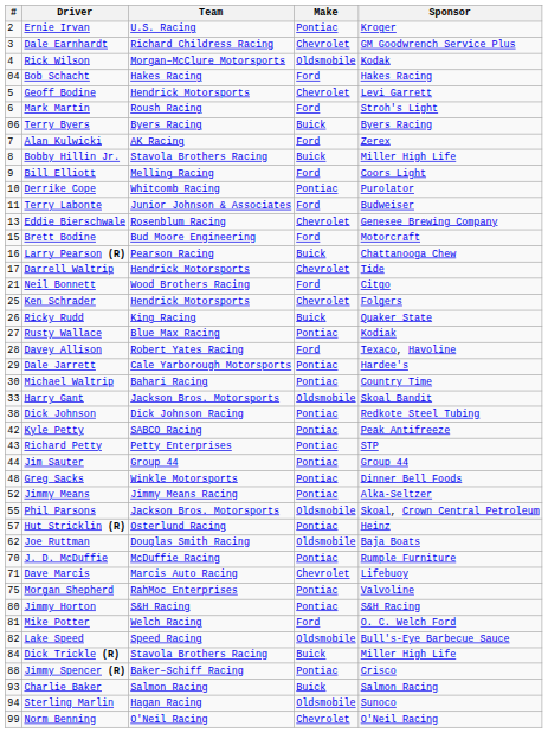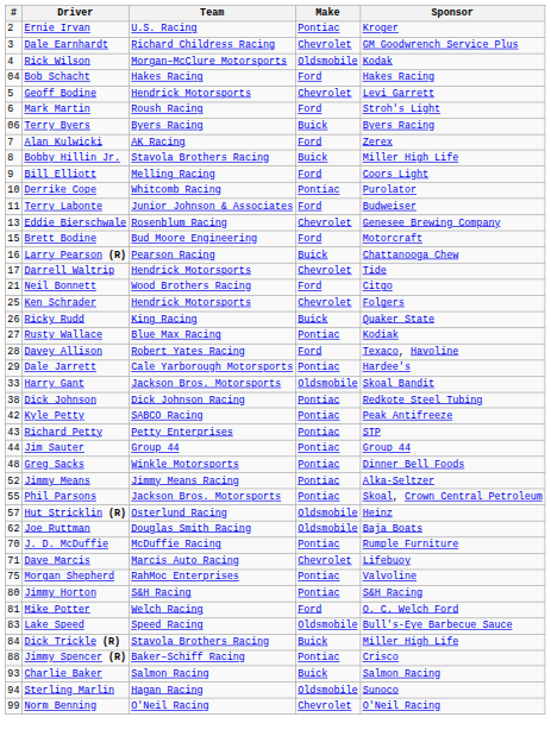 <table class="wikitable" style="font-size:95%">
 <tr>
 <th>#</th>
 <th>Driver</th>
 <th>Team</th>
 <th>Make</th>
 <th>Sponsor</th>
 </tr>
 <tr>
 <td>2</td>
 <td><a href='#'>Ernie Irvan</a></td>
 <td><a href='#'>U.S. Racing</a></td>
 <td><a href='#'>Pontiac</a></td>
 <td><a href='#'>Kroger</a></td>
 </tr>
 <tr>
 <td>3</td>
 <td><a href='#'>Dale Earnhardt</a></td>
 <td><a href='#'>Richard Childress Racing</a></td>
 <td><a href='#'>Chevrolet</a></td>
 <td><a href='#'>GM Goodwrench Service Plus</a></td>
 </tr>
 <tr>
 <td>4</td>
 <td><a href='#'>Rick Wilson</a></td>
 <td><a href='#'>Morgan–McClure Motorsports</a></td>
 <td><a href='#'>Oldsmobile</a></td>
 <td><a href='#'>Kodak</a></td>
 </tr>
 <tr>
 <td>04</td>
 <td><a href='#'>Bob Schacht</a></td>
 <td><a href='#'>Hakes Racing</a></td>
 <td><a href='#'>Ford</a></td>
 <td><a href='#'>Hakes Racing</a></td>
 </tr>
 <tr>
 <td>5</td>
 <td><a href='#'>Geoff Bodine</a></td>
 <td><a href='#'>Hendrick Motorsports</a></td>
 <td><a href='#'>Chevrolet</a></td>
 <td><a href='#'>Levi Garrett</a></td>
 </tr>
 <tr>
 <td>6</td>
 <td><a href='#'>Mark Martin</a></td>
 <td><a href='#'>Roush Racing</a></td>
 <td><a href='#'>Ford</a></td>
 <td><a href='#'>Stroh's Light</a></td>
 </tr>
 <tr>
 <td>06</td>
 <td><a href='#'>Terry Byers</a></td>
 <td><a href='#'>Byers Racing</a></td>
 <td><a href='#'>Buick</a></td>
 <td><a href='#'>Byers Racing</a></td>
 </tr>
 <tr>
 <td>7</td>
 <td><a href='#'>Alan Kulwicki</a></td>
 <td><a href='#'>AK Racing</a></td>
 <td><a href='#'>Ford</a></td>
 <td><a href='#'>Zerex</a></td>
 </tr>
 <tr>
 <td>8</td>
 <td><a href='#'>Bobby Hillin Jr.</a></td>
 <td><a href='#'>Stavola Brothers Racing</a></td>
 <td><a href='#'>Buick</a></td>
 <td><a href='#'>Miller High Life</a></td>
 </tr>
 <tr>
 <td>9</td>
 <td><a href='#'>Bill Elliott</a></td>
 <td><a href='#'>Melling Racing</a></td>
 <td><a href='#'>Ford</a></td>
 <td><a href='#'>Coors Light</a></td>
 </tr>
 <tr>
 <td>10</td>
 <td><a href='#'>Derrike Cope</a></td>
 <td><a href='#'>Whitcomb Racing</a></td>
 <td><a href='#'>Pontiac</a></td>
 <td><a href='#'>Purolator</a></td>
 </tr>
 <tr>
 <td>11</td>
 <td><a href='#'>Terry Labonte</a></td>
 <td><a href='#'>Junior Johnson & Associates</a></td>
 <td><a href='#'>Ford</a></td>
 <td><a href='#'>Budweiser</a></td>
 </tr>
 <tr>
 <td>13</td>
 <td><a href='#'>Eddie Bierschwale</a></td>
 <td><a href='#'>Rosenblum Racing</a></td>
 <td><a href='#'>Chevrolet</a></td>
 <td><a href='#'>Genesee Brewing Company</a></td>
 </tr>
 <tr>
 <td>15</td>
 <td><a href='#'>Brett Bodine</a></td>
 <td><a href='#'>Bud Moore Engineering</a></td>
 <td><a href='#'>Ford</a></td>
 <td><a href='#'>Motorcraft</a></td>
 </tr>
 <tr>
 <td>16</td>
 <td><a href='#'>Larry Pearson</a> <strong>(R)</strong></td>
 <td><a href='#'>Pearson Racing</a></td>
 <td><a href='#'>Buick</a></td>
 <td><a href='#'>Chattanooga Chew</a></td>
 </tr>
 <tr>
 <td>17</td>
 <td><a href='#'>Darrell Waltrip</a></td>
 <td><a href='#'>Hendrick Motorsports</a></td>
 <td><a href='#'>Chevrolet</a></td>
 <td><a href='#'>Tide</a></td>
 </tr>
 <tr>
 <td>21</td>
 <td><a href='#'>Neil Bonnett</a></td>
 <td><a href='#'>Wood Brothers Racing</a></td>
 <td><a href='#'>Ford</a></td>
 <td><a href='#'>Citgo</a></td>
 </tr>
 <tr>
 <td>25</td>
 <td><a href='#'>Ken Schrader</a></td>
 <td><a href='#'>Hendrick Motorsports</a></td>
 <td><a href='#'>Chevrolet</a></td>
 <td><a href='#'>Folgers</a></td>
 </tr>
 <tr>
 <td>26</td>
 <td><a href='#'>Ricky Rudd</a></td>
 <td><a href='#'>King Racing</a></td>
 <td><a href='#'>Buick</a></td>
 <td><a href='#'>Quaker State</a></td>
 </tr>
 <tr>
 <td>27</td>
 <td><a href='#'>Rusty Wallace</a></td>
 <td><a href='#'>Blue Max Racing</a></td>
 <td><a href='#'>Pontiac</a></td>
 <td><a href='#'>Kodiak</a></td>
 </tr>
 <tr>
 <td>28</td>
 <td><a href='#'>Davey Allison</a></td>
 <td><a href='#'>Robert Yates Racing</a></td>
 <td><a href='#'>Ford</a></td>
 <td><a href='#'>Texaco</a>, <a href='#'>Havoline</a></td>
 </tr>
 <tr>
 <td>29</td>
 <td><a href='#'>Dale Jarrett</a></td>
 <td><a href='#'>Cale Yarborough Motorsports</a></td>
 <td><a href='#'>Pontiac</a></td>
 <td><a href='#'>Hardee's</a></td>
 </tr>
 <tr>
-<td>30</td>
-<td><a href='#'>Michael Waltrip</a></td>
-<td><a href='#'>Bahari Racing</a></td>
-<td><a href='#'>Pontiac</a></td>
-<td><a href='#'>Country Time</a></td>
-</tr>
-<tr>
 <td>33</td>
 <td><a href='#'>Harry Gant</a></td>
 <td><a href='#'>Jackson Bros. Motorsports</a></td>
 <td><a href='#'>Oldsmobile</a></td>
 <td><a href='#'>Skoal Bandit</a></td>
 </tr>
 <tr>
 <td>38</td>
 <td><a href='#'>Dick Johnson</a></td>
 <td><a href='#'>Dick Johnson Racing</a></td>
 <td><a href='#'>Pontiac</a></td>
 <td><a href='#'>Redkote Steel Tubing</a></td>
 </tr>
 <tr>
 <td>42</td>
 <td><a href='#'>Kyle Petty</a></td>
 <td><a href='#'>SABCO Racing</a></td>
 <td><a href='#'>Pontiac</a></td>
 <td><a href='#'>Peak Antifreeze</a></td>
 </tr>
 <tr>
 <td>43</td>
 <td><a href='#'>Richard Petty</a></td>
 <td><a href='#'>Petty Enterprises</a></td>
 <td><a href='#'>Pontiac</a></td>
 <td><a href='#'>STP</a></td>
 </tr>
 <tr>
 <td>44</td>
 <td><a href='#'>Jim Sauter</a></td>
 <td><a href='#'>Group 44</a></td>
 <td><a href='#'>Pontiac</a></td>
 <td><a href='#'>Group 44</a></td>
 </tr>
 <tr>
 <td>48</td>
 <td><a href='#'>Greg Sacks</a></td>
 <td><a href='#'>Winkle Motorsports</a></td>
 <td><a href='#'>Pontiac</a></td>
 <td><a href='#'>Dinner Bell Foods</a></td>
 </tr>
 <tr>
 <td>52</td>
 <td><a href='#'>Jimmy Means</a></td>
 <td><a href='#'>Jimmy Means Racing</a></td>
 <td><a href='#'>Pontiac</a></td>
 <td><a href='#'>Alka-Seltzer</a></td>
 </tr>
 <tr>
 <td>55</td>
 <td><a href='#'>Phil Parsons</a></td>
 <td><a href='#'>Jackson Bros. Motorsports</a></td>
-<td><a href='#'>Oldsmobile</a></td>
+<td><a href='#'>Pontiac</a></td>
 <td><a href='#'>Skoal</a>, <a href='#'>Crown Central Petroleum</a></td>
 </tr>
 <tr>
 <td>57</td>
 <td><a href='#'>Hut Stricklin</a> <strong>(R)</strong></td>
 <td><a href='#'>Osterlund Racing</a></td>
-<td><a href='#'>Pontiac</a></td>
+<td><a href='#'>Oldsmobile</a></td>
 <td><a href='#'>Heinz</a></td>
 </tr>
 <tr>
 <td>62</td>
 <td><a href='#'>Joe Ruttman</a></td>
 <td><a href='#'>Douglas Smith Racing</a></td>
 <td><a href='#'>Oldsmobile</a></td>
 <td><a href='#'>Baja Boats</a></td>
 </tr>
 <tr>
 <td>70</td>
 <td><a href='#'>J. D. McDuffie</a></td>
 <td><a href='#'>McDuffie Racing</a></td>
 <td><a href='#'>Pontiac</a></td>
 <td><a href='#'>Rumple Furniture</a></td>
 </tr>
 <tr>
 <td>71</td>
 <td><a href='#'>Dave Marcis</a></td>
 <td><a href='#'>Marcis Auto Racing</a></td>
 <td><a href='#'>Chevrolet</a></td>
 <td><a href='#'>Lifebuoy</a></td>
 </tr>
 <tr>
 <td>75</td>
 <td><a href='#'>Morgan Shepherd</a></td>
 <td><a href='#'>RahMoc Enterprises</a></td>
 <td><a href='#'>Pontiac</a></td>
 <td><a href='#'>Valvoline</a></td>
 </tr>
 <tr>
 <td>80</td>
 <td><a href='#'>Jimmy Horton</a></td>
 <td><a href='#'>S&H Racing</a></td>
 <td><a href='#'>Pontiac</a></td>
 <td><a href='#'>S&H Racing</a></td>
 </tr>
 <tr>
 <td>81</td>
 <td><a href='#'>Mike Potter</a></td>
 <td><a href='#'>Welch Racing</a></td>
 <td><a href='#'>Ford</a></td>
 <td><a href='#'>O. C. Welch Ford</a></td>
 </tr>
 <tr>
-<td>82</td>
+<td>83</td>
 <td><a href='#'>Lake Speed</a></td>
 <td><a href='#'>Speed Racing</a></td>
 <td><a href='#'>Oldsmobile</a></td>
 <td><a href='#'>Bull's-Eye Barbecue Sauce</a></td>
 </tr>
 <tr>
 <td>84</td>
 <td><a href='#'>Dick Trickle</a> <strong>(R)</strong></td>
 <td><a href='#'>Stavola Brothers Racing</a></td>
 <td><a href='#'>Buick</a></td>
 <td><a href='#'>Miller High Life</a></td>
 </tr>
 <tr>
 <td>88</td>
 <td><a href='#'>Jimmy Spencer</a> <strong>(R)</strong></td>
 <td><a href='#'>Baker–Schiff Racing</a></td>
 <td><a href='#'>Pontiac</a></td>
 <td><a href='#'>Crisco</a></td>
 </tr>
 <tr>
 <td>93</td>
 <td><a href='#'>Charlie Baker</a></td>
 <td><a href='#'>Salmon Racing</a></td>
 <td><a href='#'>Buick</a></td>
 <td><a href='#'>Salmon Racing</a></td>
 </tr>
 <tr>
 <td>94</td>
 <td><a href='#'>Sterling Marlin</a></td>
 <td><a href='#'>Hagan Racing</a></td>
 <td><a href='#'>Oldsmobile</a></td>
 <td><a href='#'>Sunoco</a></td>
 </tr>
 <tr>
 <td>99</td>
 <td><a href='#'>Norm Benning</a></td>
 <td><a href='#'>O'Neil Racing</a></td>
 <td><a href='#'>Chevrolet</a></td>
 <td><a href='#'>O'Neil Racing</a></td>
 </tr>
 </table>
